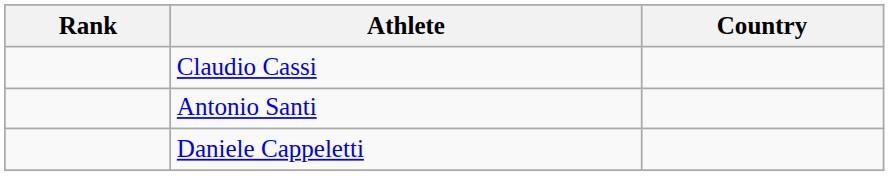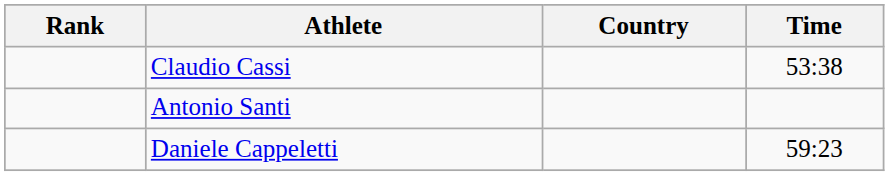 <table class="wikitable" width=40% style="font-size:90%; text-align:center;">
 <tr>
 <th>Rank</th>
 <th>Athlete</th>
 <th>Country</th>
+<th>Time</th>
 </tr>
 <tr>
 <td></td>
 <td align=left><a href='#'>Claudio Cassi</a></td>
 <td align=left></td>
+<td>53:38</td>
 </tr>
 <tr>
 <td></td>
 <td align=left><a href='#'>Antonio Santi</a></td>
 <td align=left></td>
+<td></td>
 </tr>
 <tr>
 <td></td>
 <td align=left><a href='#'>Daniele Cappeletti</a></td>
 <td align=left></td>
+<td>59:23</td>
 </tr>
 </table>
